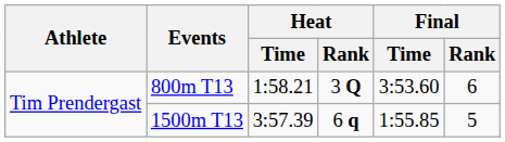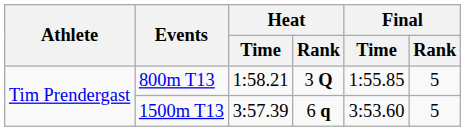 <table class=wikitable style="font-size:90%">
 <tr>
 <th rowspan="2">Athlete</th>
 <th rowspan="2">Events</th>
 <th colspan="2">Heat</th>
 <th colspan="2">Final</th>
 </tr>
 <tr>
 <th>Time</th>
 <th>Rank</th>
 <th>Time</th>
 <th>Rank</th>
 </tr>
 <tr>
 <td rowspan="2"><a href='#'>Tim Prendergast</a></td>
 <td><a href='#'>800m T13</a></td>
 <td align="center">1:58.21</td>
 <td align="center">3 <strong>Q</strong></td>
-<td align="center">3:53.60</td>
-<td align="center">6</td>
+<td align="center">1:55.85</td>
+<td align="center">5</td>
 </tr>
 <tr>
 <td><a href='#'>1500m T13</a></td>
 <td align="center">3:57.39</td>
 <td align="center">6 <strong>q</strong></td>
-<td align="center">1:55.85</td>
+<td align="center">3:53.60</td>
 <td align="center">5</td>
 </tr>
 </table>
